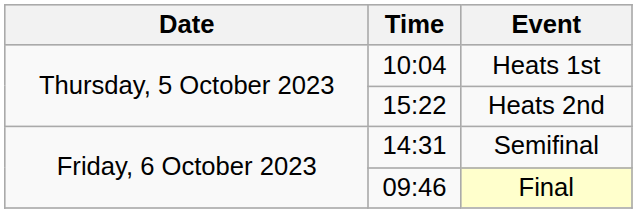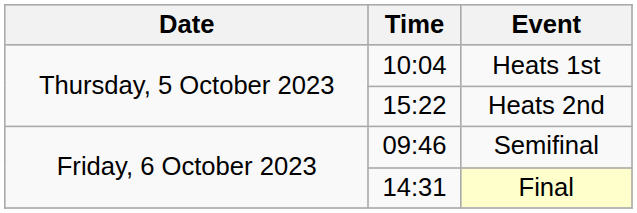 <table class = "wikitable" style="text-align:center;">
 <tr>
 <th width=220>Date</th>
 <th width=50>Time</th>
 <th width=100>Event</th>
 </tr>
 <tr>
 <td rowspan=2>Thursday, 5 October 2023</td>
 <td>10:04</td>
 <td>Heats 1st</td>
 </tr>
 <tr>
 <td>15:22</td>
 <td>Heats 2nd</td>
 </tr>
 <tr>
 <td rowspan=2>Friday, 6 October 2023</td>
-<td>14:31</td>
+<td>09:46</td>
 <td>Semifinal</td>
 </tr>
 <tr>
-<td>09:46</td>
+<td>14:31</td>
 <td bgcolor=ffffcc>Final</td>
 </tr>
 </table>
